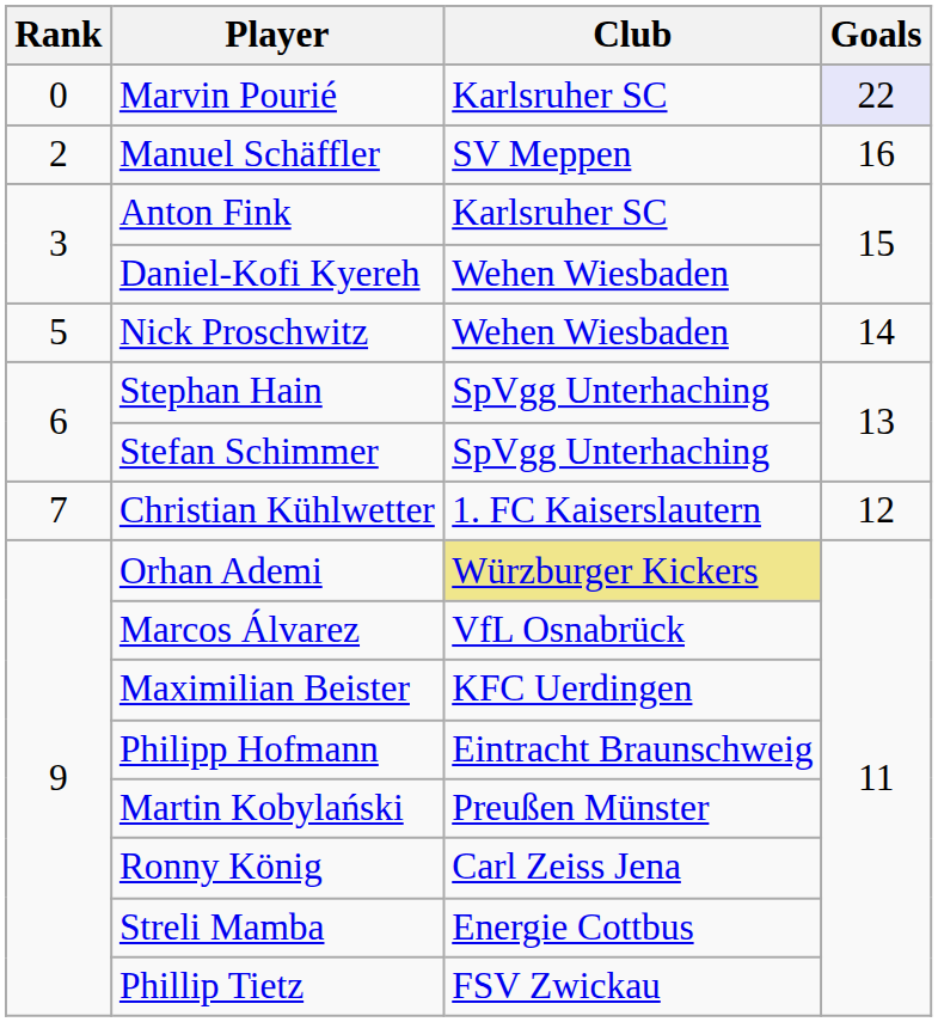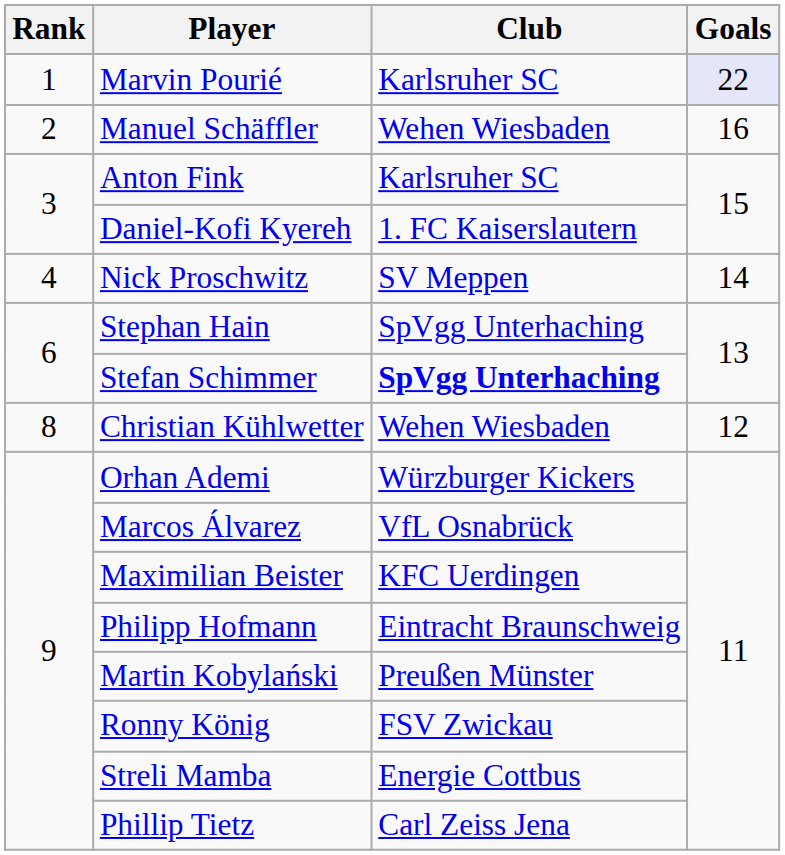 <table class="wikitable" style="text-align:center">
 <tr>
 <th>Rank</th>
 <th>Player</th>
 <th>Club</th>
 <th>Goals</th>
 </tr>
 <tr>
-<td>0</td>
+<td>1</td>
 <td align="left"> <a href='#'>Marvin Pourié</a></td>
 <td align="left"><a href='#'>Karlsruher SC</a></td>
 <td style="background: lavender;">22</td>
 </tr>
 <tr>
 <td>2</td>
 <td align="left"> <a href='#'>Manuel Schäffler</a></td>
-<td align="left"><a href='#'>SV Meppen</a></td>
+<td align="left"><a href='#'>Wehen Wiesbaden</a></td>
 <td>16</td>
 </tr>
 <tr>
 <td rowspan=2>3</td>
 <td align="left"> <a href='#'>Anton Fink</a></td>
 <td align="left"><a href='#'>Karlsruher SC</a></td>
 <td rowspan=2>15</td>
 </tr>
 <tr>
 <td align="left"> <a href='#'>Daniel-Kofi Kyereh</a></td>
-<td align="left"><a href='#'>Wehen Wiesbaden</a></td>
+<td align="left"><a href='#'>1. FC Kaiserslautern</a></td>
 </tr>
 <tr>
-<td>5</td>
+<td>4</td>
 <td align="left"> <a href='#'>Nick Proschwitz</a></td>
-<td align="left"><a href='#'>Wehen Wiesbaden</a></td>
+<td align="left"><a href='#'>SV Meppen</a></td>
 <td>14</td>
 </tr>
 <tr>
 <td rowspan=2>6</td>
 <td align="left"> <a href='#'>Stephan Hain</a></td>
 <td align="left"><a href='#'>SpVgg Unterhaching</a></td>
 <td rowspan=2>13</td>
 </tr>
 <tr>
 <td align="left"> <a href='#'>Stefan Schimmer</a></td>
-<td align="left"><a href='#'>SpVgg Unterhaching</a></td>
+<td align="left"><strong><a href='#'>SpVgg Unterhaching</a></strong></td>
 </tr>
 <tr>
-<td>7</td>
+<td>8</td>
 <td align="left"> <a href='#'>Christian Kühlwetter</a></td>
-<td align="left"><a href='#'>1. FC Kaiserslautern</a></td>
+<td align="left"><a href='#'>Wehen Wiesbaden</a></td>
 <td>12</td>
 </tr>
 <tr>
 <td rowspan=8>9</td>
 <td align="left"> <a href='#'>Orhan Ademi</a></td>
-<td align="left" style="background: khaki;"><a href='#'>Würzburger Kickers</a></td>
+<td align="left"><a href='#'>Würzburger Kickers</a></td>
 <td rowspan=8>11</td>
 </tr>
 <tr>
 <td align="left"> <a href='#'>Marcos Álvarez</a></td>
 <td align="left"><a href='#'>VfL Osnabrück</a></td>
 </tr>
 <tr>
 <td align="left"> <a href='#'>Maximilian Beister</a></td>
 <td align="left"><a href='#'>KFC Uerdingen</a></td>
 </tr>
 <tr>
 <td align="left"> <a href='#'>Philipp Hofmann</a></td>
 <td align="left"><a href='#'>Eintracht Braunschweig</a></td>
 </tr>
 <tr>
 <td align="left"> <a href='#'>Martin Kobylański</a></td>
 <td align="left"><a href='#'>Preußen Münster</a></td>
 </tr>
 <tr>
 <td align="left"> <a href='#'>Ronny König</a></td>
-<td align="left"><a href='#'>Carl Zeiss Jena</a></td>
+<td align="left"><a href='#'>FSV Zwickau</a></td>
 </tr>
 <tr>
 <td align="left"> <a href='#'>Streli Mamba</a></td>
 <td align="left"><a href='#'>Energie Cottbus</a></td>
 </tr>
 <tr>
 <td align="left"> <a href='#'>Phillip Tietz</a></td>
-<td align="left"><a href='#'>FSV Zwickau</a></td>
+<td align="left"><a href='#'>Carl Zeiss Jena</a></td>
 </tr>
 </table>
